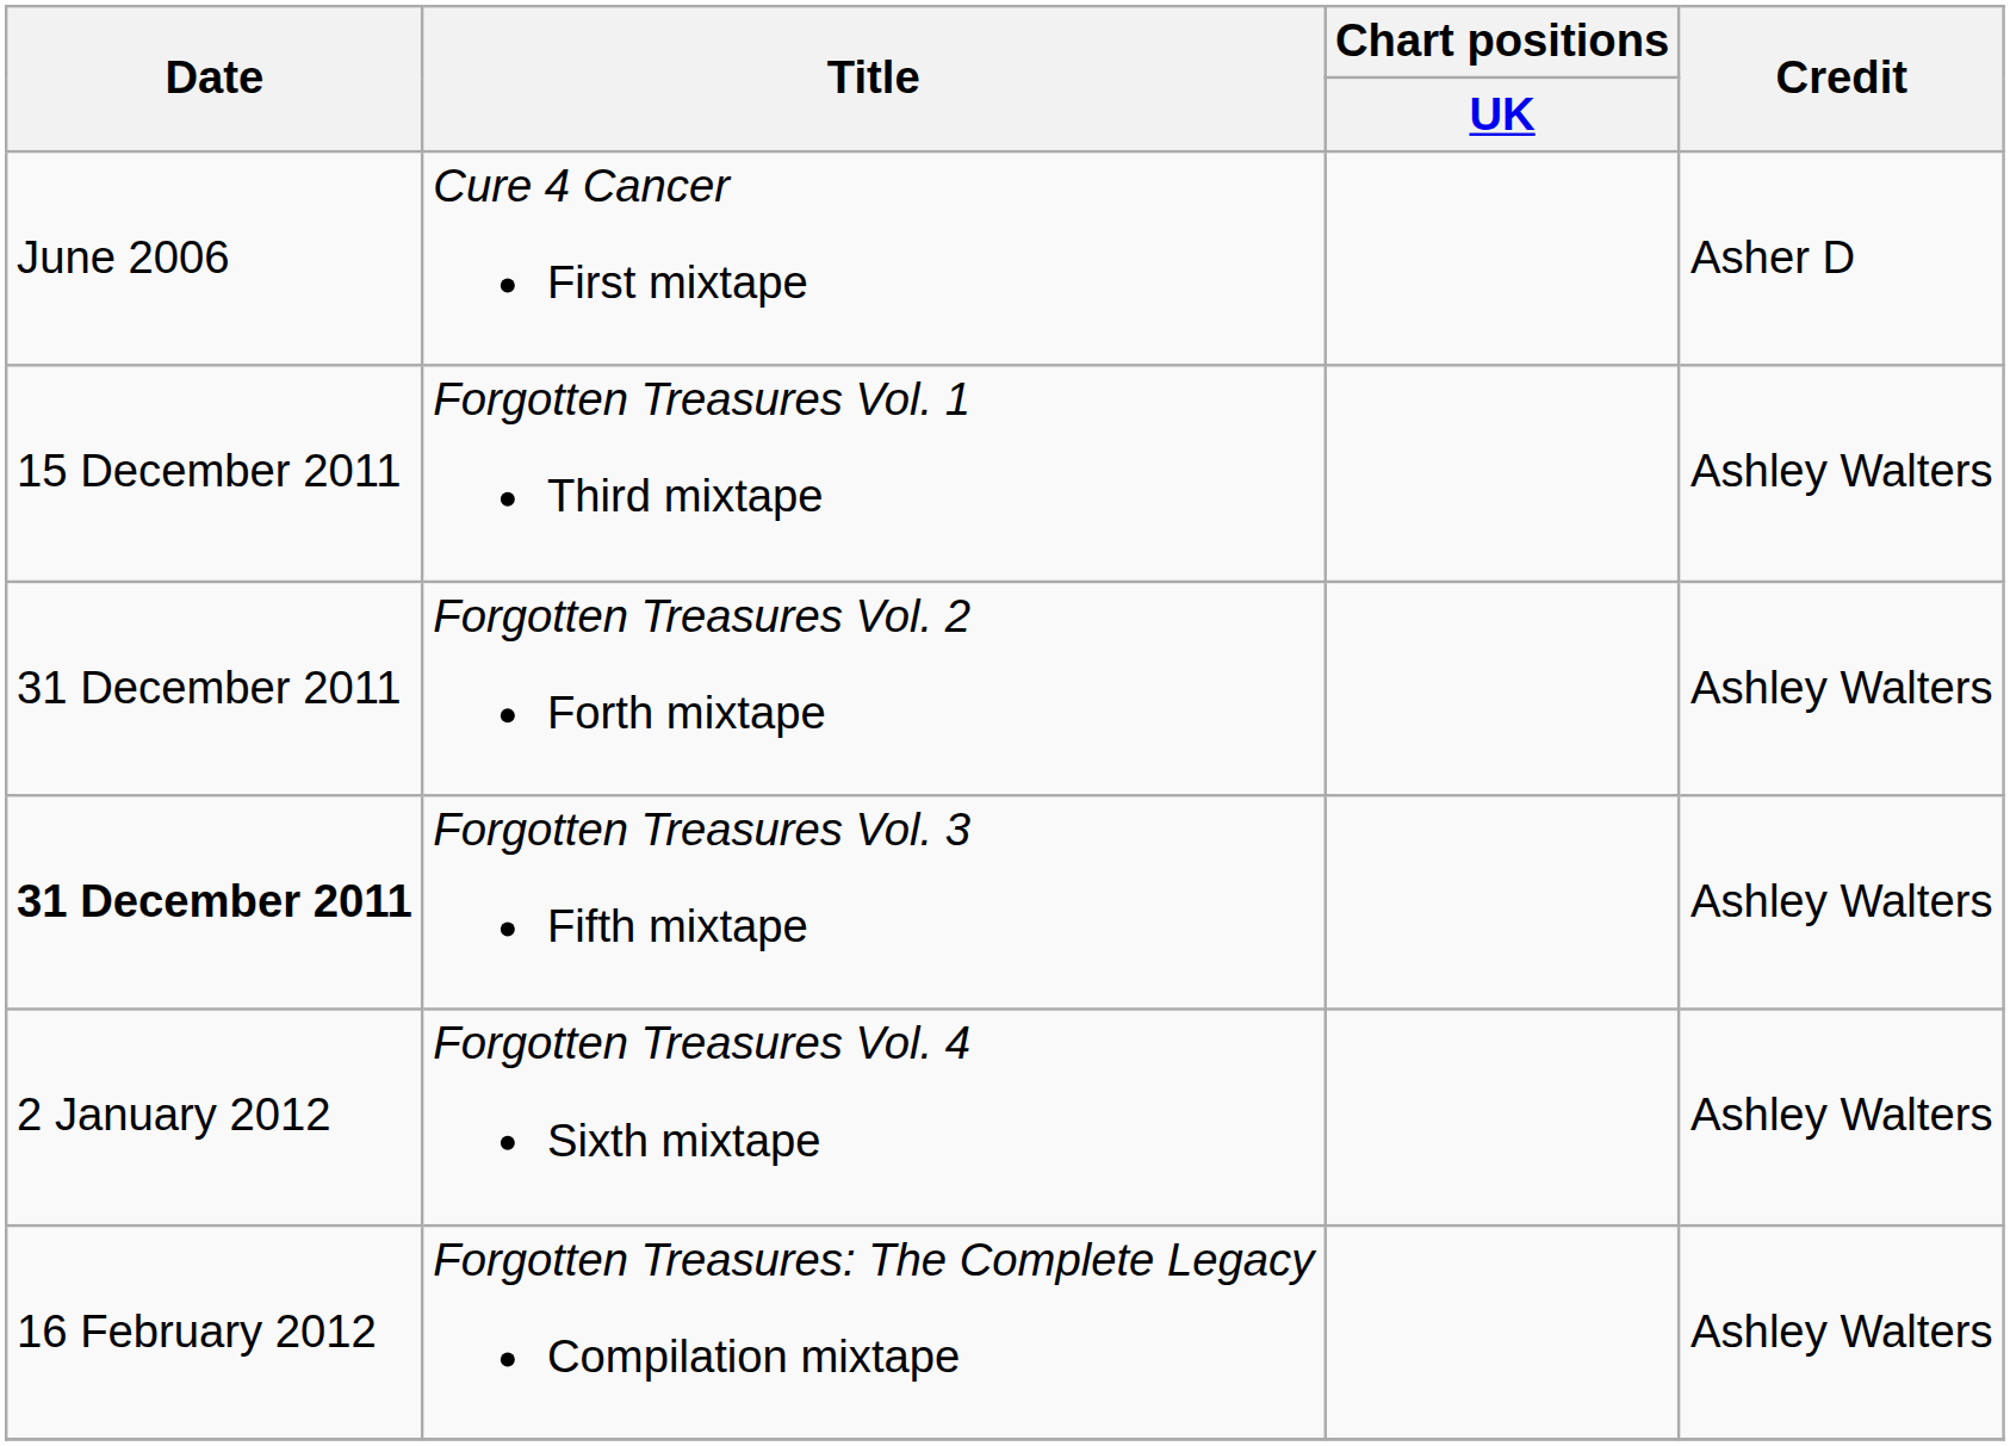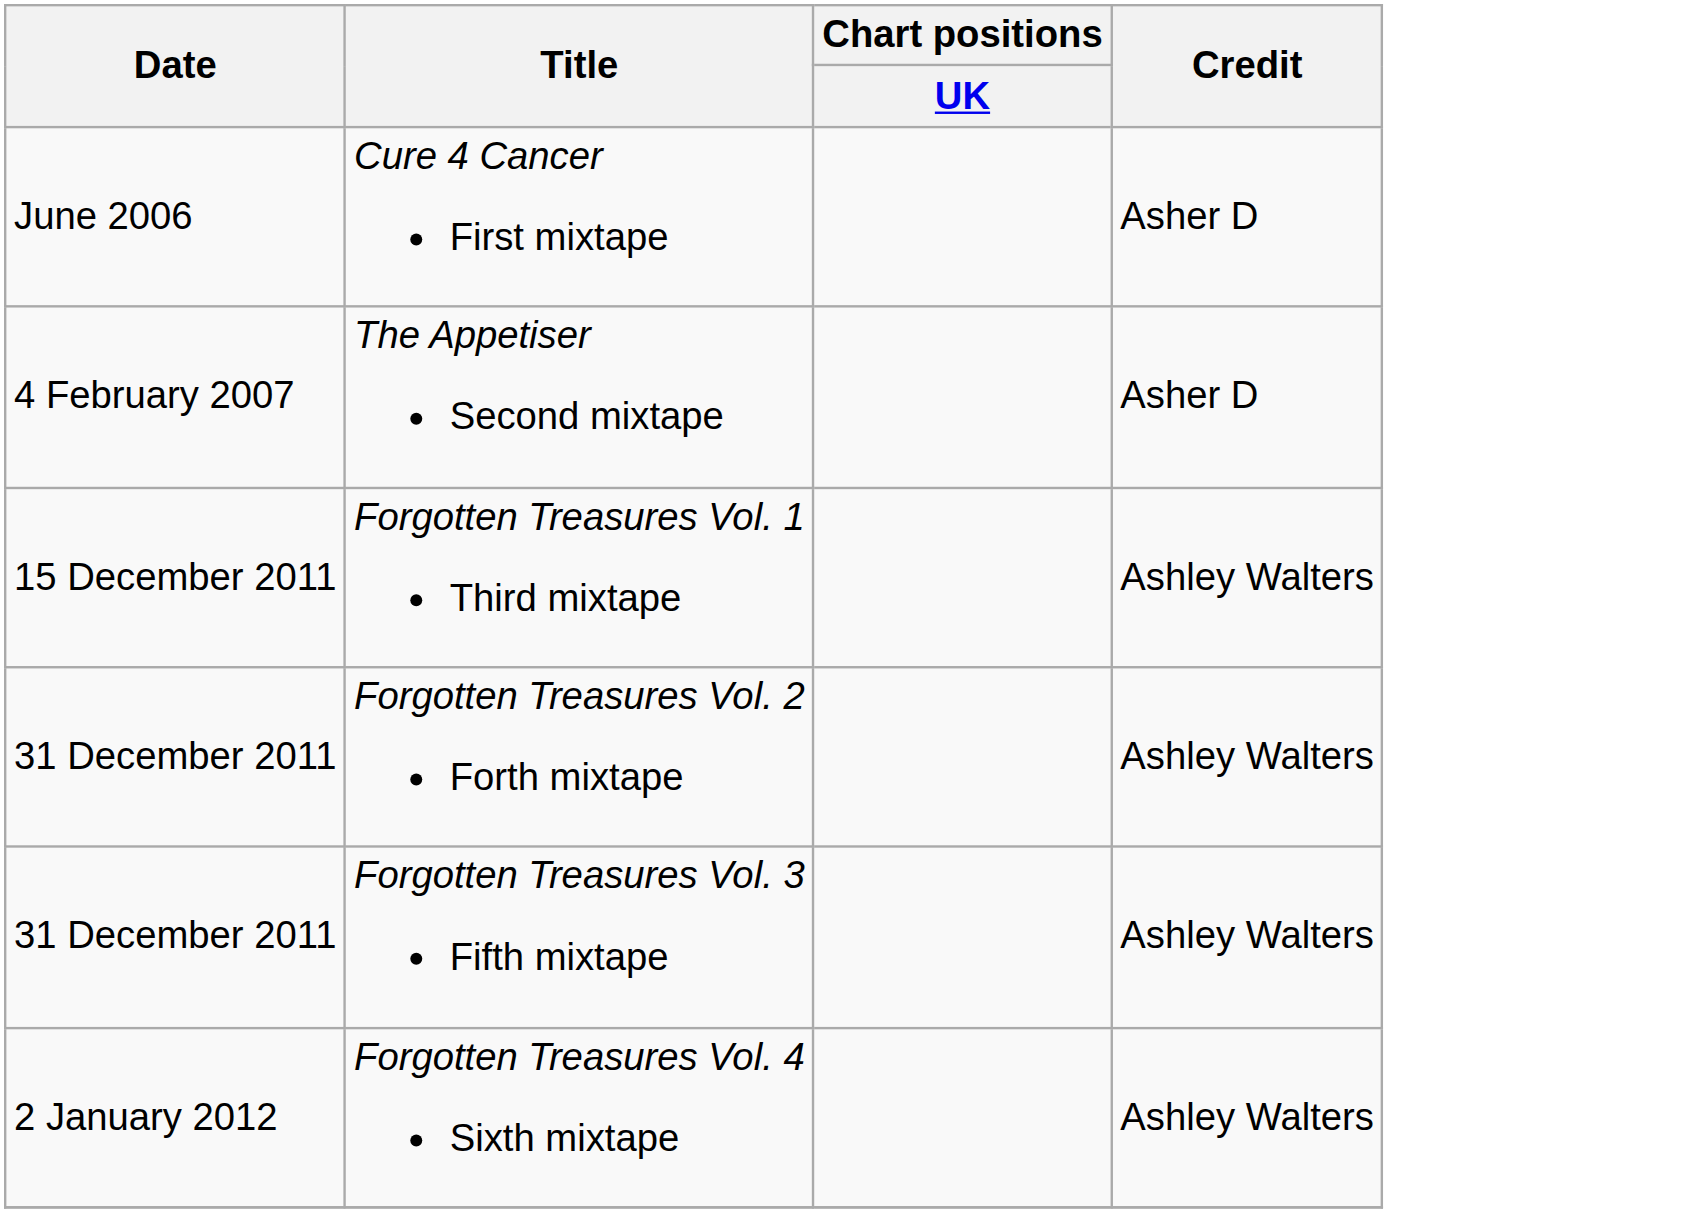 <table class="wikitable">
 <tr>
 <th rowspan="2">Date</th>
 <th rowspan="2">Title</th>
 <th rowspan="1">Chart positions</th>
 <th rowspan="2">Credit</th>
 </tr>
 <tr>
 <th align="center"><a href='#'>UK</a></th>
 </tr>
 <tr>
 <td>June 2006</td>
 <td><em>Cure 4 Cancer</em><br><ul><li>First mixtape</li></ul></td>
 <td></td>
 <td>Asher D</td>
 </tr>
 <tr>
+<td>4 February 2007</td>
+<td><em>The Appetiser</em><br><ul><li>Second mixtape</li></ul></td>
+<td></td>
+<td>Asher D</td>
+</tr>
+<tr>
 <td>15 December 2011</td>
 <td><em>Forgotten Treasures Vol. 1</em><br><ul><li>Third mixtape</li></ul></td>
 <td></td>
 <td>Ashley Walters</td>
 </tr>
 <tr>
 <td>31 December 2011</td>
 <td><em>Forgotten Treasures Vol. 2</em><br><ul><li>Forth mixtape</li></ul></td>
 <td></td>
 <td>Ashley Walters</td>
 </tr>
 <tr>
-<td><strong>31 December 2011</strong></td>
+<td>31 December 2011</td>
 <td><em>Forgotten Treasures Vol. 3</em><br><ul><li>Fifth mixtape</li></ul></td>
 <td></td>
 <td>Ashley Walters</td>
 </tr>
 <tr>
 <td>2 January 2012</td>
 <td><em>Forgotten Treasures Vol. 4</em><br><ul><li>Sixth mixtape</li></ul></td>
 <td></td>
 <td>Ashley Walters</td>
 </tr>
 <tr>
-<td>16 February 2012</td>
-<td><em>Forgotten Treasures: The Complete Legacy</em><br><ul><li>Compilation mixtape</li></ul></td>
-<td></td>
-<td>Ashley Walters</td>
-</tr>
-<tr>
 </tr>
 </table>
